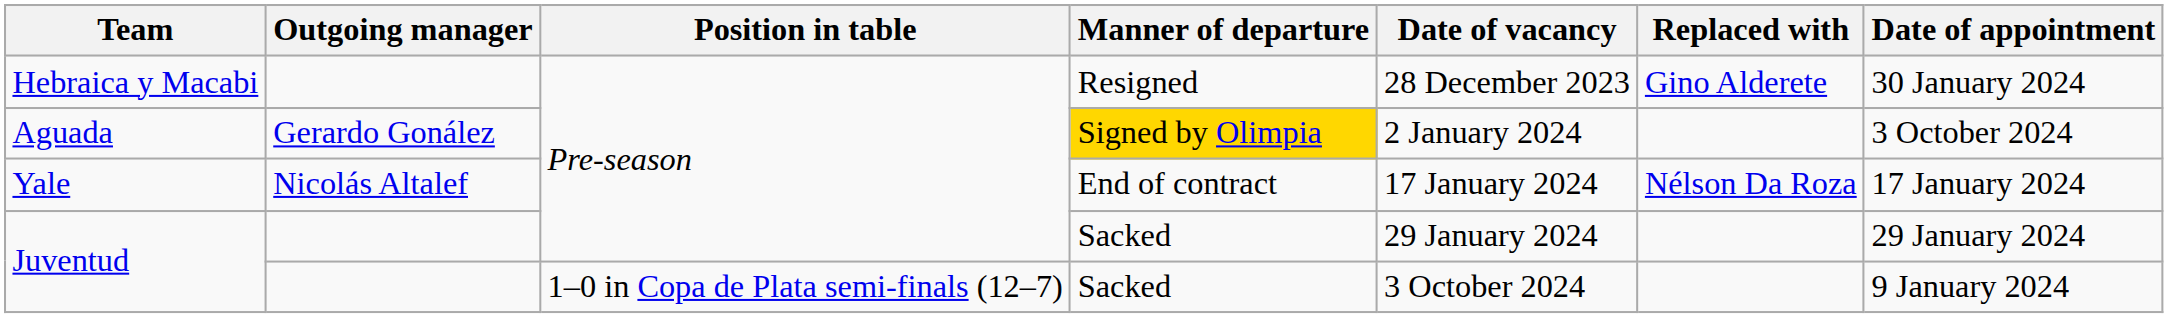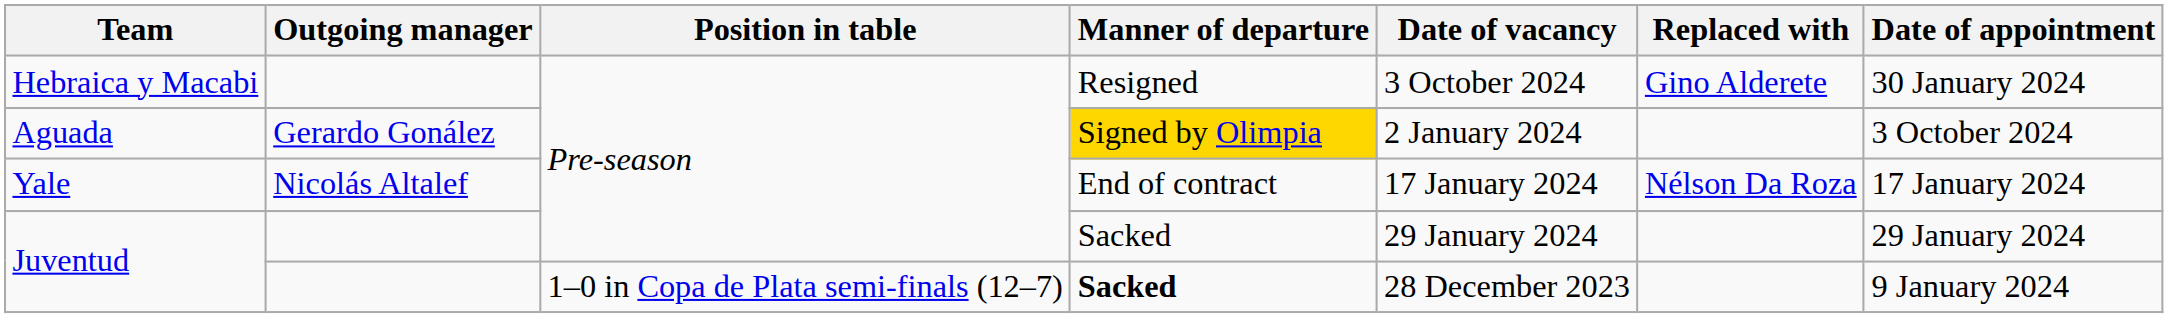 <table class="wikitable sortable">
 <tr>
 <th>Team</th>
 <th>Outgoing manager</th>
 <th>Position in table</th>
 <th>Manner of departure</th>
 <th>Date of vacancy</th>
 <th>Replaced with</th>
 <th>Date of appointment</th>
 </tr>
 <tr>
 <td><a href='#'>Hebraica y Macabi</a></td>
 <td></td>
 <td rowspan="4"><em>Pre-season</em></td>
 <td>Resigned</td>
-<td>28 December 2023</td>
+<td>3 October 2024</td>
 <td> <a href='#'>Gino Alderete</a></td>
 <td>30 January 2024</td>
 </tr>
 <tr>
 <td><a href='#'>Aguada</a></td>
 <td> <a href='#'>Gerardo Gonález</a></td>
 <td style="background: gold;">Signed by <a href='#'>Olimpia</a></td>
 <td>2 January 2024</td>
 <td></td>
 <td>3 October 2024</td>
 </tr>
 <tr>
 <td><a href='#'>Yale</a></td>
 <td> <a href='#'>Nicolás Altalef</a></td>
 <td>End of contract</td>
 <td>17 January 2024</td>
 <td> <a href='#'>Nélson Da Roza</a></td>
 <td>17 January 2024</td>
 </tr>
 <tr>
 <td rowspan="2"><a href='#'>Juventud</a></td>
 <td></td>
 <td>Sacked</td>
 <td>29 January 2024</td>
 <td></td>
 <td>29 January 2024</td>
 </tr>
 <tr>
 <td></td>
 <td>1–0 in <a href='#'>Copa de Plata semi-finals</a> (12–7)</td>
-<td>Sacked</td>
-<td>3 October 2024</td>
+<td><strong>Sacked</strong></td>
+<td>28 December 2023</td>
 <td></td>
 <td>9 January 2024</td>
 </tr>
 </table>
